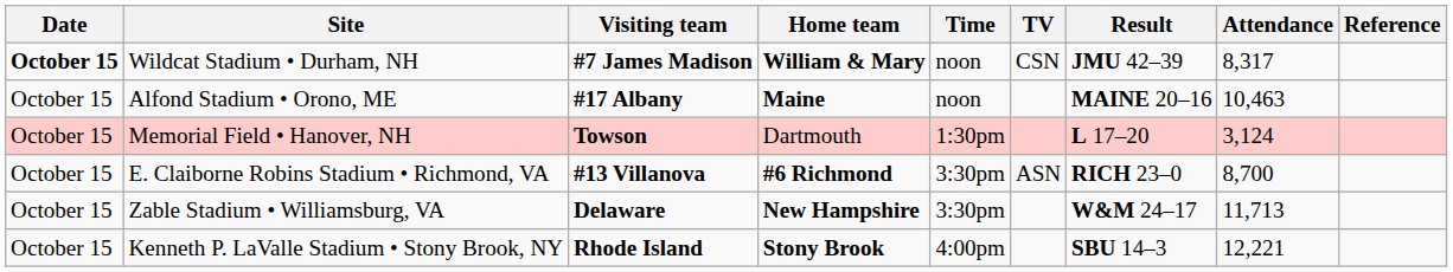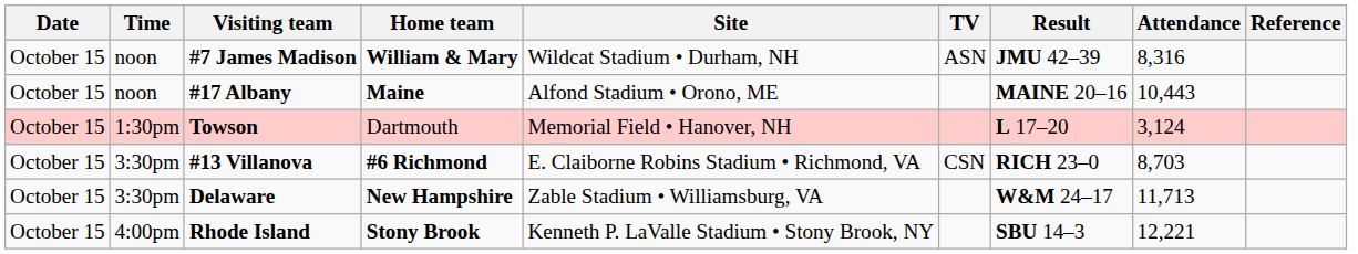 <table class="wikitable" style="font-size:95%;">
 <tr>
 <th>Date</th>
-<th>Site</th>
+<th>Time</th>
 <th>Visiting team</th>
 <th>Home team</th>
-<th>Time</th>
+<th>Site</th>
 <th>TV</th>
 <th>Result</th>
 <th>Attendance</th>
 <th class="unsortable">Reference</th>
 </tr>
 <tr bgcolor=>
-<td><strong>October 15</strong></td>
-<td>Wildcat Stadium • Durham, NH</td>
+<td>October 15</td>
+<td>noon</td>
 <td><strong>#7 James Madison</strong></td>
 <td><strong>William & Mary</strong></td>
-<td>noon</td>
-<td>CSN</td>
+<td>Wildcat Stadium • Durham, NH</td>
+<td>ASN</td>
 <td><strong>JMU</strong> 42–39</td>
-<td>8,317</td>
+<td>8,316</td>
 <td></td>
 </tr>
 <tr bgcolor=>
 <td>October 15</td>
-<td>Alfond Stadium • Orono, ME</td>
+<td>noon</td>
 <td><strong>#17 Albany</strong></td>
 <td><strong>Maine</strong></td>
-<td>noon</td>
+<td>Alfond Stadium • Orono, ME</td>
 <td></td>
 <td><strong>MAINE</strong> 20–16</td>
-<td>10,463</td>
+<td>10,443</td>
 <td></td>
 </tr>
 <tr bgcolor=ffcccc>
 <td>October 15</td>
-<td>Memorial Field • Hanover, NH</td>
+<td>1:30pm</td>
 <td><strong>Towson</strong></td>
 <td>Dartmouth</td>
-<td>1:30pm</td>
+<td>Memorial Field • Hanover, NH</td>
 <td></td>
 <td><strong>L</strong> 17–20</td>
 <td>3,124</td>
 <td></td>
 </tr>
 <tr bgcolor=>
 <td>October 15</td>
-<td>E. Claiborne Robins Stadium • Richmond, VA</td>
+<td>3:30pm</td>
 <td><strong>#13 Villanova</strong></td>
 <td><strong>#6 Richmond</strong></td>
-<td>3:30pm</td>
-<td>ASN</td>
+<td>E. Claiborne Robins Stadium • Richmond, VA</td>
+<td>CSN</td>
 <td><strong>RICH</strong> 23–0</td>
-<td>8,700</td>
+<td>8,703</td>
 <td></td>
 </tr>
 <tr bgcolor=>
 <td>October 15</td>
-<td>Zable Stadium • Williamsburg, VA</td>
+<td>3:30pm</td>
 <td><strong>Delaware</strong></td>
 <td><strong>New Hampshire</strong></td>
-<td>3:30pm</td>
+<td>Zable Stadium • Williamsburg, VA</td>
 <td></td>
 <td><strong>W&M</strong> 24–17</td>
 <td>11,713</td>
 <td></td>
 </tr>
 <tr bgcolor=>
 <td>October 15</td>
-<td>Kenneth P. LaValle Stadium • Stony Brook, NY</td>
+<td>4:00pm</td>
 <td><strong>Rhode Island</strong></td>
 <td><strong>Stony Brook</strong></td>
-<td>4:00pm</td>
+<td>Kenneth P. LaValle Stadium • Stony Brook, NY</td>
 <td></td>
 <td><strong>SBU</strong> 14–3</td>
 <td>12,221</td>
 <td></td>
 </tr>
 </table>
